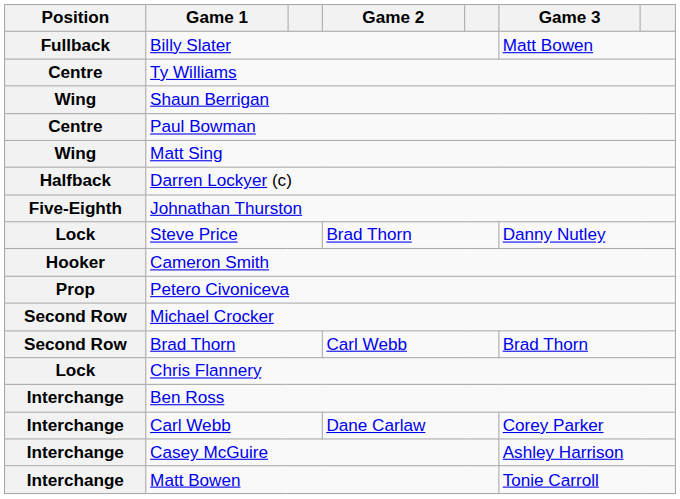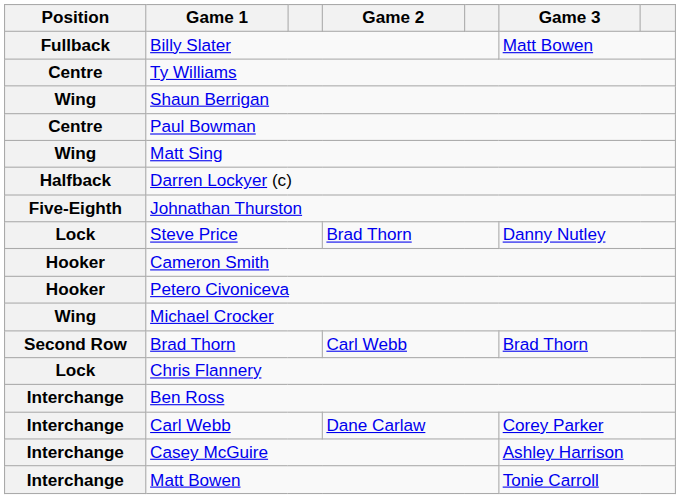 <table class="wikitable">
 <tr>
 <th style="width:125px;">Position</th>
 <th style="width:125px;">Game 1</th>
 <th style="width:25px;"></th>
 <th style="width:125px;">Game 2</th>
 <th style="width:25px;"></th>
 <th style="width:125px;">Game 3</th>
 <th style="width:25px;"></th>
 </tr>
 <tr>
 <th>Fullback</th>
 <td colspan="4"> <a href='#'>Billy Slater</a></td>
 <td colspan="2"> <a href='#'>Matt Bowen</a></td>
 </tr>
 <tr>
 <th>Centre</th>
 <td colspan="6"> <a href='#'>Ty Williams</a></td>
 </tr>
 <tr>
 <th>Wing</th>
 <td colspan="6"> <a href='#'>Shaun Berrigan</a></td>
 </tr>
 <tr>
 <th>Centre</th>
 <td colspan="6"> <a href='#'>Paul Bowman</a></td>
 </tr>
 <tr>
 <th>Wing</th>
 <td colspan="6"> <a href='#'>Matt Sing</a></td>
 </tr>
 <tr>
 <th>Halfback</th>
 <td colspan="6"> <a href='#'>Darren Lockyer</a> (c)</td>
 </tr>
 <tr>
 <th>Five-Eighth</th>
 <td colspan="6"> <a href='#'>Johnathan Thurston</a></td>
 </tr>
 <tr>
 <th>Lock</th>
 <td colspan="2"> <a href='#'>Steve Price</a></td>
 <td colspan="2"> <a href='#'>Brad Thorn</a></td>
 <td colspan="2"> <a href='#'>Danny Nutley</a></td>
 </tr>
 <tr>
 <th>Hooker</th>
 <td colspan="6"> <a href='#'>Cameron Smith</a></td>
 </tr>
 <tr>
-<th>Prop</th>
+<th>Hooker</th>
 <td colspan="6"> <a href='#'>Petero Civoniceva</a></td>
 </tr>
 <tr>
-<th>Second Row</th>
+<th>Wing</th>
 <td colspan="6"> <a href='#'>Michael Crocker</a></td>
 </tr>
 <tr>
 <th>Second Row</th>
 <td colspan="2"> <a href='#'>Brad Thorn</a></td>
 <td colspan="2"> <a href='#'>Carl Webb</a></td>
 <td colspan="2"> <a href='#'>Brad Thorn</a></td>
 </tr>
 <tr>
 <th>Lock</th>
 <td colspan="6"> <a href='#'>Chris Flannery</a></td>
 </tr>
 <tr>
 <th>Interchange</th>
 <td colspan="6"> <a href='#'>Ben Ross</a></td>
 </tr>
 <tr>
 <th>Interchange</th>
 <td colspan="2"> <a href='#'>Carl Webb</a></td>
 <td colspan="2"> <a href='#'>Dane Carlaw</a></td>
 <td colspan="2"> <a href='#'>Corey Parker</a></td>
 </tr>
 <tr>
 <th>Interchange</th>
 <td colspan="4"> <a href='#'>Casey McGuire</a></td>
 <td colspan="2"> <a href='#'>Ashley Harrison</a></td>
 </tr>
 <tr>
 <th>Interchange</th>
 <td colspan="4"> <a href='#'>Matt Bowen</a></td>
 <td colspan="2"> <a href='#'>Tonie Carroll</a></td>
 </tr>
 </table>
